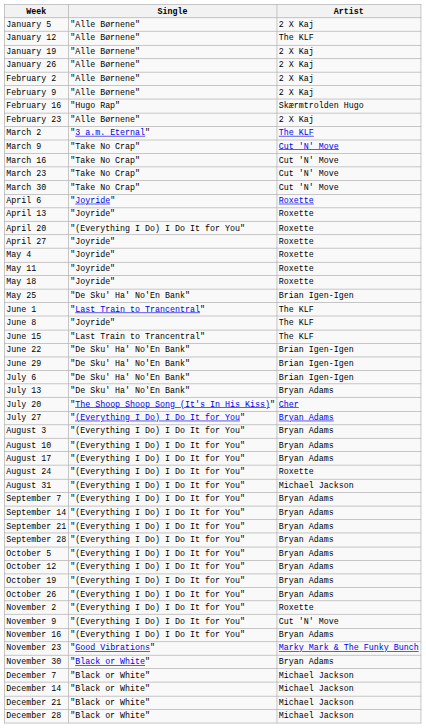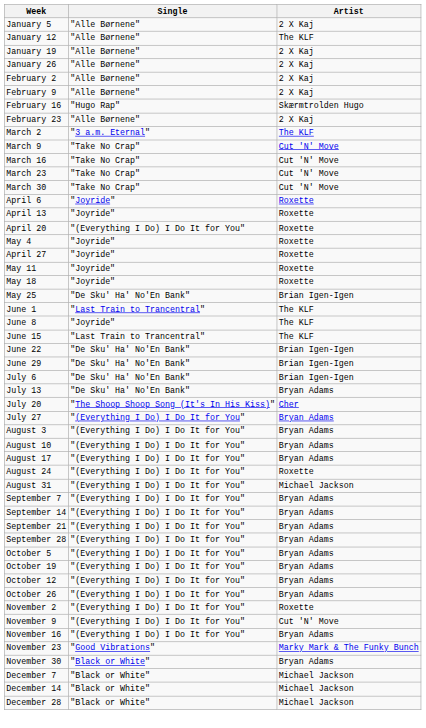 <table class="wikitable plainrowheaders">
 <tr>
 <th>Week</th>
 <th>Single</th>
 <th>Artist</th>
 </tr>
 <tr>
 <td>January 5</td>
 <td>"Alle Børnene"</td>
 <td>2 X Kaj</td>
 </tr>
 <tr>
 <td>January 12</td>
 <td>"Alle Børnene"</td>
 <td>The KLF</td>
 </tr>
 <tr>
 <td>January 19</td>
 <td>"Alle Børnene"</td>
 <td>2 X Kaj</td>
 </tr>
 <tr>
 <td>January 26</td>
 <td>"Alle Børnene"</td>
 <td>2 X Kaj</td>
 </tr>
 <tr>
 <td>February 2</td>
 <td>"Alle Børnene"</td>
 <td>2 X Kaj</td>
 </tr>
 <tr>
 <td>February 9</td>
 <td>"Alle Børnene"</td>
 <td>2 X Kaj</td>
 </tr>
 <tr>
 <td>February 16</td>
 <td>"Hugo Rap"</td>
 <td>Skærmtrolden Hugo</td>
 </tr>
 <tr>
 <td>February 23</td>
 <td>"Alle Børnene"</td>
 <td>2 X Kaj</td>
 </tr>
 <tr>
 <td>March 2</td>
 <td>"<a href='#'>3 a.m. Eternal</a>"</td>
 <td><a href='#'>The KLF</a></td>
 </tr>
 <tr>
 <td>March 9</td>
 <td>"Take No Crap"</td>
 <td><a href='#'>Cut 'N' Move</a></td>
 </tr>
 <tr>
 <td>March 16</td>
 <td>"Take No Crap"</td>
 <td>Cut 'N' Move</td>
 </tr>
 <tr>
 <td>March 23</td>
 <td>"Take No Crap"</td>
 <td>Cut 'N' Move</td>
 </tr>
 <tr>
 <td>March 30</td>
 <td>"Take No Crap"</td>
 <td>Cut 'N' Move</td>
 </tr>
 <tr>
 <td>April 6</td>
 <td>"<a href='#'>Joyride</a>"</td>
 <td><a href='#'>Roxette</a></td>
 </tr>
 <tr>
 <td>April 13</td>
 <td>"Joyride"</td>
 <td>Roxette</td>
 </tr>
 <tr>
 <td>April 20</td>
 <td>"(Everything I Do) I Do It for You"</td>
 <td>Roxette</td>
 </tr>
 <tr>
-<td>April 27</td>
+<td>May 4</td>
 <td>"Joyride"</td>
 <td>Roxette</td>
 </tr>
 <tr>
-<td>May 4</td>
+<td>April 27</td>
 <td>"Joyride"</td>
 <td>Roxette</td>
 </tr>
 <tr>
 <td>May 11</td>
 <td>"Joyride"</td>
 <td>Roxette</td>
 </tr>
 <tr>
 <td>May 18</td>
 <td>"Joyride"</td>
 <td>Roxette</td>
 </tr>
 <tr>
 <td>May 25</td>
 <td>"De Sku' Ha' No'En Bank"</td>
 <td>Brian Igen-Igen</td>
 </tr>
 <tr>
 <td>June 1</td>
 <td>"<a href='#'>Last Train to Trancentral</a>"</td>
 <td>The KLF</td>
 </tr>
 <tr>
 <td>June 8</td>
 <td>"Joyride"</td>
 <td>The KLF</td>
 </tr>
 <tr>
 <td>June 15</td>
 <td>"Last Train to Trancentral"</td>
 <td>The KLF</td>
 </tr>
 <tr>
 <td>June 22</td>
 <td>"De Sku' Ha' No'En Bank"</td>
 <td>Brian Igen-Igen</td>
 </tr>
 <tr>
 <td>June 29</td>
 <td>"De Sku' Ha' No'En Bank"</td>
 <td>Brian Igen-Igen</td>
 </tr>
 <tr>
 <td>July 6</td>
 <td>"De Sku' Ha' No'En Bank"</td>
 <td>Brian Igen-Igen</td>
 </tr>
 <tr>
 <td>July 13</td>
 <td>"De Sku' Ha' No'En Bank"</td>
 <td>Bryan Adams</td>
 </tr>
 <tr>
 <td>July 20</td>
 <td>"<a href='#'>The Shoop Shoop Song (It's In His Kiss)</a>"</td>
 <td><a href='#'>Cher</a></td>
 </tr>
 <tr>
 <td>July 27</td>
 <td>"<a href='#'>(Everything I Do) I Do It for You</a>"</td>
 <td><a href='#'>Bryan Adams</a></td>
 </tr>
 <tr>
 <td>August 3</td>
 <td>"(Everything I Do) I Do It for You"</td>
 <td>Bryan Adams</td>
 </tr>
 <tr>
 <td>August 10</td>
 <td>"(Everything I Do) I Do It for You"</td>
 <td>Bryan Adams</td>
 </tr>
 <tr>
 <td>August 17</td>
 <td>"(Everything I Do) I Do It for You"</td>
 <td>Bryan Adams</td>
 </tr>
 <tr>
 <td>August 24</td>
 <td>"(Everything I Do) I Do It for You"</td>
 <td>Roxette</td>
 </tr>
 <tr>
 <td>August 31</td>
 <td>"(Everything I Do) I Do It for You"</td>
 <td>Michael Jackson</td>
 </tr>
 <tr>
 <td>September 7</td>
 <td>"(Everything I Do) I Do It for You"</td>
 <td>Bryan Adams</td>
 </tr>
 <tr>
 <td>September 14</td>
 <td>"(Everything I Do) I Do It for You"</td>
 <td>Bryan Adams</td>
 </tr>
 <tr>
 <td>September 21</td>
 <td>"(Everything I Do) I Do It for You"</td>
 <td>Bryan Adams</td>
 </tr>
 <tr>
 <td>September 28</td>
 <td>"(Everything I Do) I Do It for You"</td>
 <td>Bryan Adams</td>
 </tr>
 <tr>
 <td>October 5</td>
 <td>"(Everything I Do) I Do It for You"</td>
 <td>Bryan Adams</td>
 </tr>
 <tr>
-<td>October 12</td>
+<td>October 19</td>
 <td>"(Everything I Do) I Do It for You"</td>
 <td>Bryan Adams</td>
 </tr>
 <tr>
-<td>October 19</td>
+<td>October 12</td>
 <td>"(Everything I Do) I Do It for You"</td>
 <td>Bryan Adams</td>
 </tr>
 <tr>
 <td>October 26</td>
 <td>"(Everything I Do) I Do It for You"</td>
 <td>Bryan Adams</td>
 </tr>
 <tr>
 <td>November 2</td>
 <td>"(Everything I Do) I Do It for You"</td>
 <td>Roxette</td>
 </tr>
 <tr>
 <td>November 9</td>
 <td>"(Everything I Do) I Do It for You"</td>
 <td>Cut 'N' Move</td>
 </tr>
 <tr>
 <td>November 16</td>
 <td>"(Everything I Do) I Do It for You"</td>
 <td>Bryan Adams</td>
 </tr>
 <tr>
 <td>November 23</td>
 <td>"<a href='#'>Good Vibrations</a>"</td>
 <td><a href='#'>Marky Mark & The Funky Bunch</a></td>
 </tr>
 <tr>
 <td>November 30</td>
 <td>"<a href='#'>Black or White</a>"</td>
 <td>Bryan Adams</td>
 </tr>
 <tr>
 <td>December 7</td>
 <td>"Black or White"</td>
 <td>Michael Jackson</td>
 </tr>
 <tr>
 <td>December 14</td>
 <td>"Black or White"</td>
 <td>Michael Jackson</td>
 </tr>
 <tr>
-<td>December 21</td>
-<td>"Black or White"</td>
-<td>Michael Jackson</td>
-</tr>
-<tr>
 <td>December 28</td>
 <td>"Black or White"</td>
 <td>Michael Jackson</td>
 </tr>
 </table>
